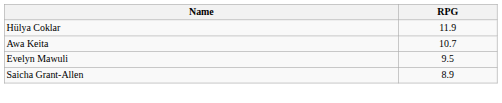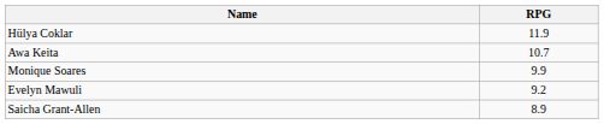 <table class=wikitable width="90%">
 <tr>
 <th width="80%">Name</th>
 <th width="20%">RPG</th>
 </tr>
 <tr>
 <td> Hülya Coklar</td>
 <td align=center>11.9</td>
 </tr>
 <tr>
 <td> Awa Keita</td>
 <td align=center>10.7</td>
 </tr>
 <tr>
+<td> Monique Soares</td>
+<td align=center>9.9</td>
+</tr>
+<tr>
 <td> Evelyn Mawuli</td>
-<td align=center>9.5</td>
+<td align=center>9.2</td>
 </tr>
 <tr>
 <td> Saicha Grant-Allen</td>
 <td align=center>8.9</td>
 </tr>
 </table>
